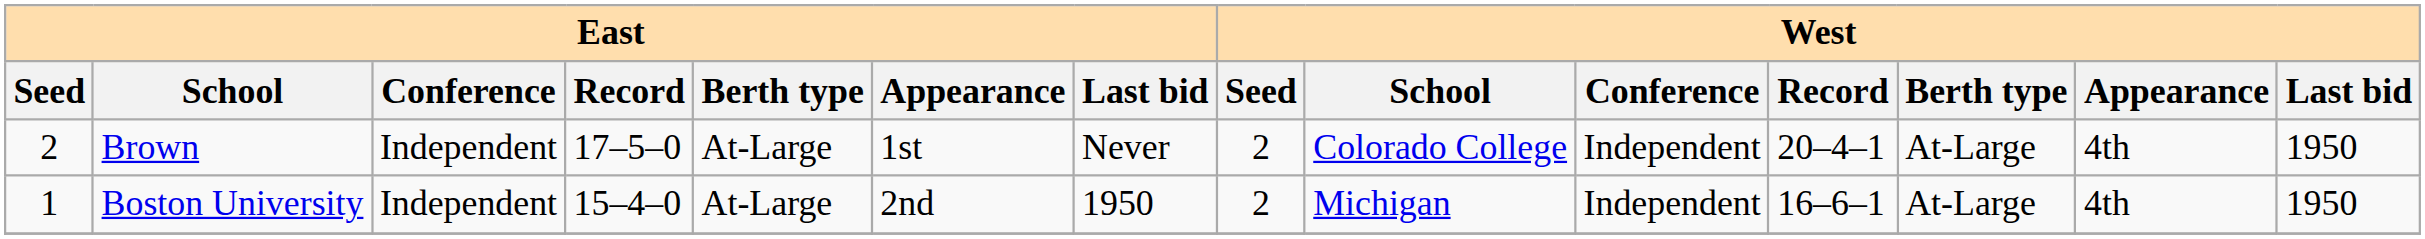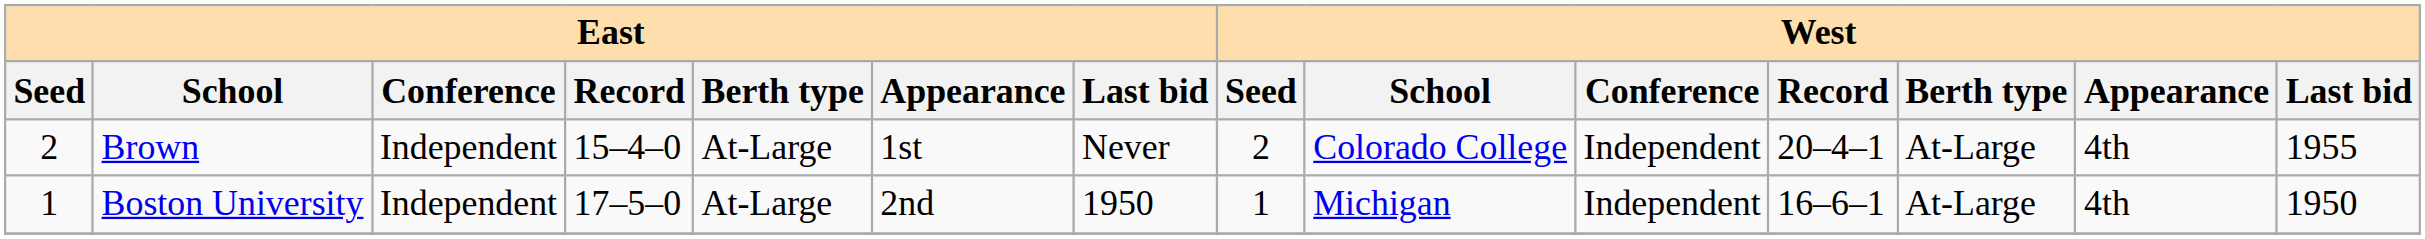 <table class="wikitable">
 <tr>
 <th colspan="7" style="background:#ffdead;">East</th>
 <th colspan="7" style="background:#ffdead;">West</th>
 </tr>
 <tr>
 <th>Seed</th>
 <th>School</th>
 <th>Conference</th>
 <th>Record</th>
 <th>Berth type</th>
 <th>Appearance</th>
 <th>Last bid</th>
 <th>Seed</th>
 <th>School</th>
 <th>Conference</th>
 <th>Record</th>
 <th>Berth type</th>
 <th>Appearance</th>
 <th>Last bid</th>
 </tr>
 <tr>
 <td align=center>2</td>
 <td><a href='#'>Brown</a></td>
 <td>Independent</td>
-<td>17–5–0</td>
+<td>15–4–0</td>
 <td>At-Large</td>
 <td>1st</td>
 <td>Never</td>
 <td align=center>2</td>
 <td><a href='#'>Colorado College</a></td>
 <td>Independent</td>
 <td>20–4–1</td>
 <td>At-Large</td>
 <td>4th</td>
-<td>1950</td>
+<td>1955</td>
 </tr>
 <tr>
 <td align=center>1</td>
 <td><a href='#'>Boston University</a></td>
 <td>Independent</td>
-<td>15–4–0</td>
+<td>17–5–0</td>
 <td>At-Large</td>
 <td>2nd</td>
 <td>1950</td>
-<td align=center>2</td>
+<td align=center>1</td>
 <td><a href='#'>Michigan</a></td>
 <td>Independent</td>
 <td>16–6–1</td>
 <td>At-Large</td>
 <td>4th</td>
 <td>1950</td>
 </tr>
 <tr>
 </tr>
 </table>
